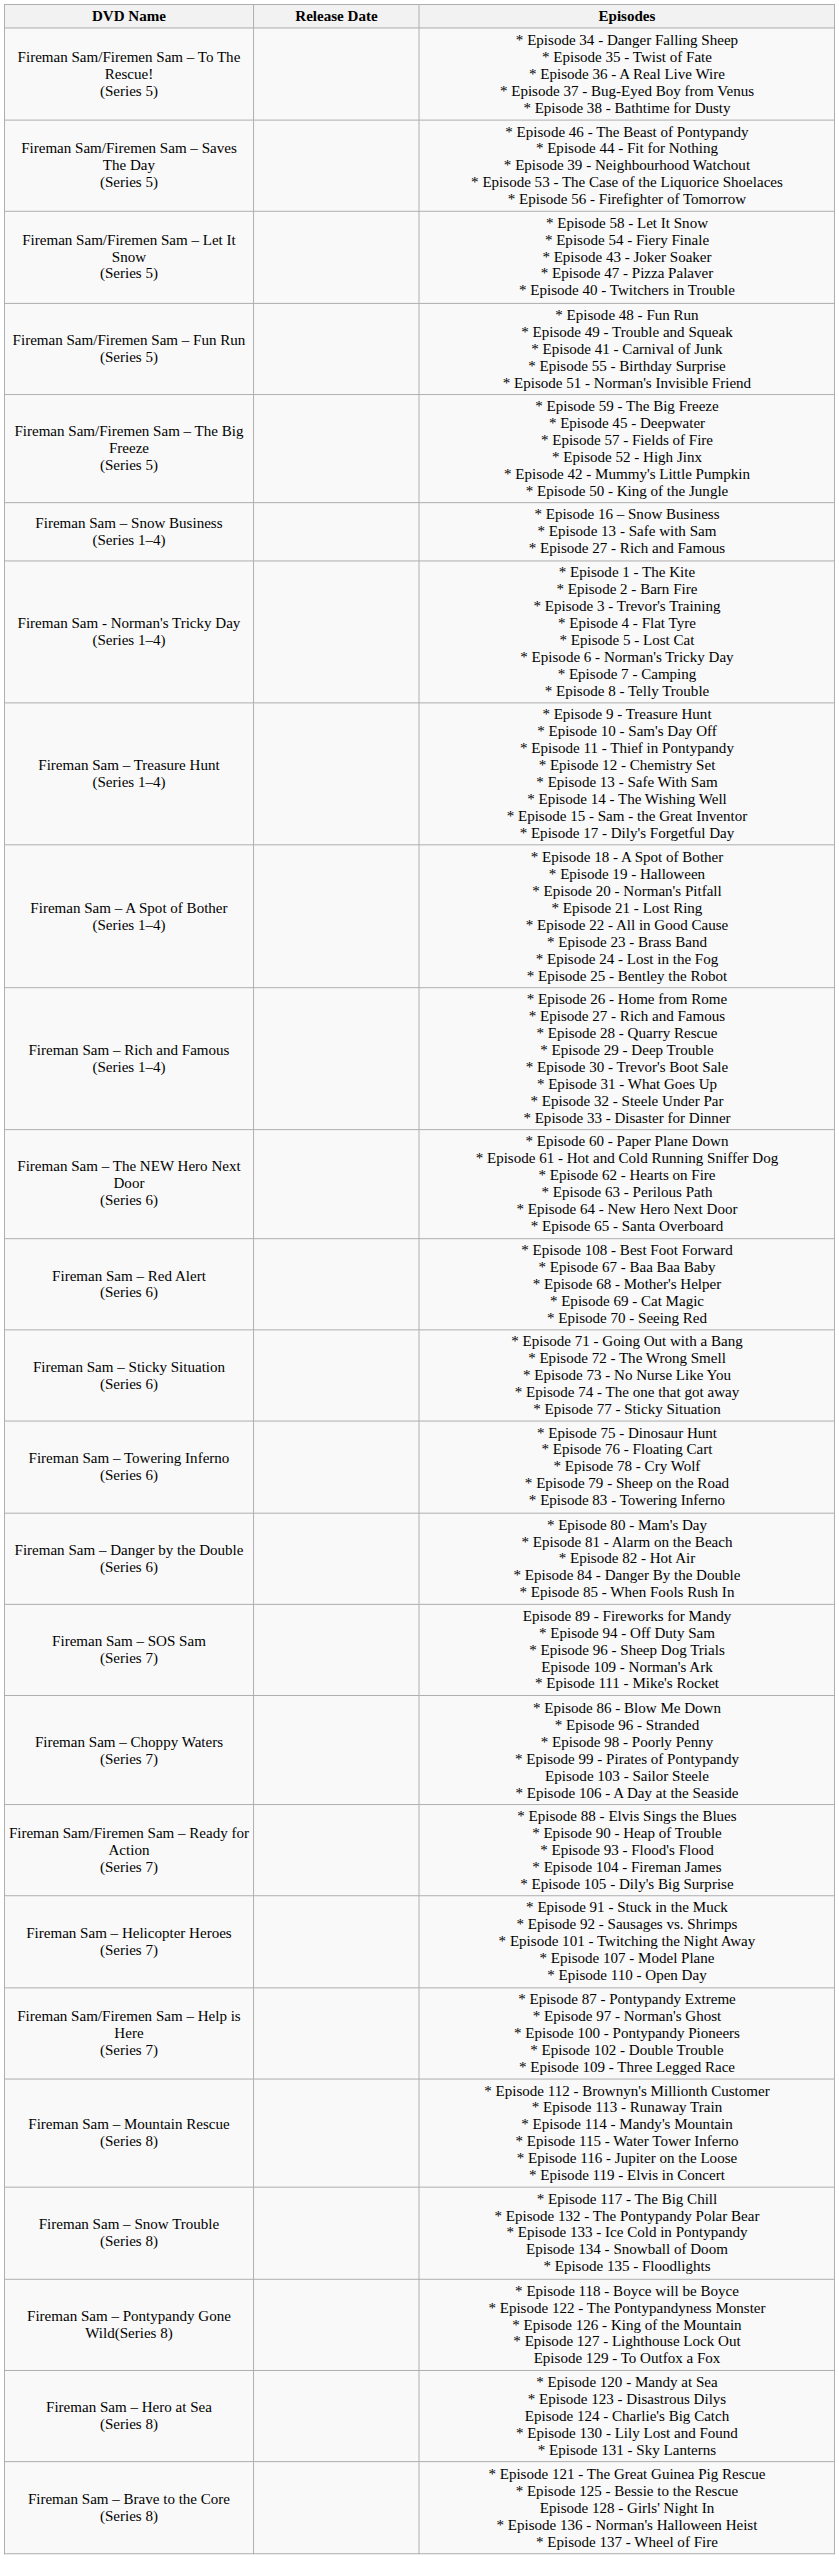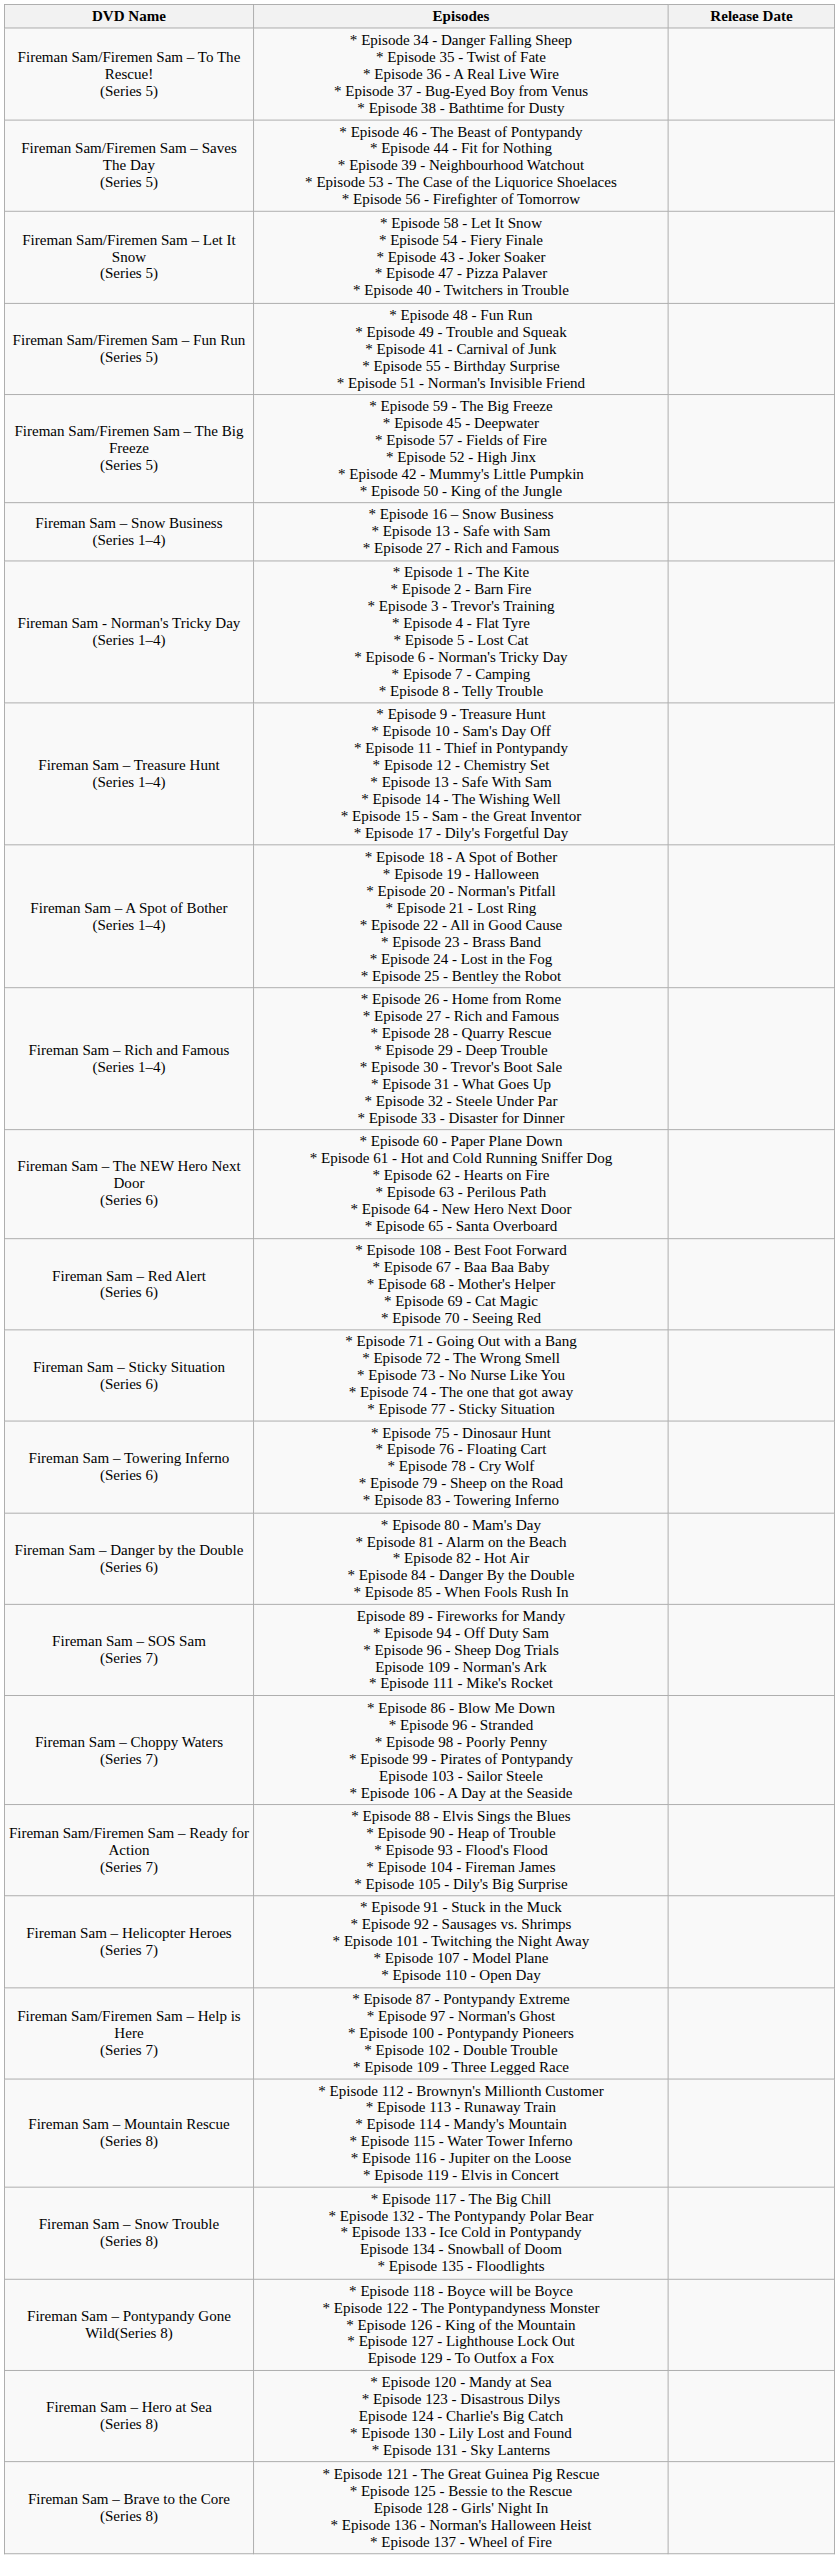 <table class="wikitable" style="text-align:center; width:100%;">
 <tr>
 <th width="30%">DVD Name</th>
+<th width="50%">Episodes</th>
 <th width="20%">Release Date</th>
-<th width="50%">Episodes</th>
 </tr>
 <tr>
 <td>Fireman Sam/Firemen Sam – To The Rescue! <br>(Series 5)</td>
+<td>* Episode 34 - Danger Falling Sheep <br> * Episode 35 - Twist of Fate <br> * Episode 36 - A Real Live Wire <br> * Episode 37 - Bug-Eyed Boy from Venus <br> * Episode 38 - Bathtime for Dusty</td>
 <td></td>
-<td>* Episode 34 - Danger Falling Sheep <br> * Episode 35 - Twist of Fate <br> * Episode 36 - A Real Live Wire <br> * Episode 37 - Bug-Eyed Boy from Venus <br> * Episode 38 - Bathtime for Dusty</td>
 </tr>
 <tr>
 <td>Fireman Sam/Firemen Sam – Saves The Day <br>(Series 5)</td>
+<td>* Episode 46 - The Beast of Pontypandy<br> * Episode 44 - Fit for Nothing<br> * Episode 39 - Neighbourhood Watchout<br> * Episode 53 - The Case of the Liquorice Shoelaces<br> * Episode 56 - Firefighter of Tomorrow</td>
 <td></td>
-<td>* Episode 46 - The Beast of Pontypandy<br> * Episode 44 - Fit for Nothing<br> * Episode 39 - Neighbourhood Watchout<br> * Episode 53 - The Case of the Liquorice Shoelaces<br> * Episode 56 - Firefighter of Tomorrow</td>
 </tr>
 <tr>
 <td>Fireman Sam/Firemen Sam – Let It Snow <br>(Series 5)</td>
+<td>* Episode 58 - Let It Snow <br> * Episode 54 - Fiery Finale <br> * Episode 43 - Joker Soaker <br> * Episode 47 - Pizza Palaver <br> * Episode 40 - Twitchers in Trouble <br></td>
 <td></td>
-<td>* Episode 58 - Let It Snow <br> * Episode 54 - Fiery Finale <br> * Episode 43 - Joker Soaker <br> * Episode 47 - Pizza Palaver <br> * Episode 40 - Twitchers in Trouble <br></td>
 </tr>
 <tr>
 <td>Fireman Sam/Firemen Sam – Fun Run <br>(Series 5)</td>
+<td>* Episode 48 - Fun Run<br>* Episode 49 - Trouble and Squeak<br>* Episode 41 - Carnival of Junk<br>* Episode 55 - Birthday Surprise<br>* Episode 51 - Norman's Invisible Friend<br></td>
 <td></td>
-<td>* Episode 48 - Fun Run<br>* Episode 49 - Trouble and Squeak<br>* Episode 41 - Carnival of Junk<br>* Episode 55 - Birthday Surprise<br>* Episode 51 - Norman's Invisible Friend<br></td>
 </tr>
 <tr>
 <td>Fireman Sam/Firemen Sam – The Big Freeze <br>(Series 5)</td>
+<td>* Episode 59 - The Big Freeze<br> * Episode 45 - Deepwater<br> * Episode 57 - Fields of Fire<br> * Episode 52 - High Jinx<br> * Episode 42 - Mummy's Little Pumpkin<br> * Episode 50 - King of the Jungle</td>
 <td></td>
-<td>* Episode 59 - The Big Freeze<br> * Episode 45 - Deepwater<br> * Episode 57 - Fields of Fire<br> * Episode 52 - High Jinx<br> * Episode 42 - Mummy's Little Pumpkin<br> * Episode 50 - King of the Jungle</td>
 </tr>
 <tr>
 <td>Fireman Sam – Snow Business <br>(Series 1–4)</td>
+<td>* Episode 16 – Snow Business<br> * Episode 13 - Safe with Sam<br> * Episode 27 - Rich and Famous<br></td>
 <td></td>
-<td>* Episode 16 – Snow Business<br> * Episode 13 - Safe with Sam<br> * Episode 27 - Rich and Famous<br></td>
 </tr>
 <tr>
 <td>Fireman Sam - Norman's Tricky Day <br>(Series 1–4)</td>
+<td>* Episode 1 - The Kite<br> * Episode 2 - Barn Fire <br> * Episode 3 - Trevor's Training<br> * Episode 4 - Flat Tyre<br> * Episode 5 - Lost Cat<br> * Episode 6 - Norman's Tricky Day<br> * Episode 7 - Camping<br> * Episode 8 - Telly Trouble<br></td>
 <td></td>
-<td>* Episode 1 - The Kite<br> * Episode 2 - Barn Fire <br> * Episode 3 - Trevor's Training<br> * Episode 4 - Flat Tyre<br> * Episode 5 - Lost Cat<br> * Episode 6 - Norman's Tricky Day<br> * Episode 7 - Camping<br> * Episode 8 - Telly Trouble<br></td>
 </tr>
 <tr>
 <td>Fireman Sam – Treasure Hunt <br>(Series 1–4)</td>
+<td>* Episode 9 - Treasure Hunt <br> * Episode 10 - Sam's Day Off <br> * Episode 11 - Thief in Pontypandy <br> * Episode 12 - Chemistry Set <br> * Episode 13 - Safe With Sam <br> * Episode 14 - The Wishing Well <br> * Episode 15 -  Sam - the Great Inventor<br>* Episode 17 - Dily's Forgetful Day</td>
 <td></td>
-<td>* Episode 9 - Treasure Hunt <br> * Episode 10 - Sam's Day Off <br> * Episode 11 - Thief in Pontypandy <br> * Episode 12 - Chemistry Set <br> * Episode 13 - Safe With Sam <br> * Episode 14 - The Wishing Well <br> * Episode 15 -  Sam - the Great Inventor<br>* Episode 17 - Dily's Forgetful Day</td>
 </tr>
 <tr>
 <td>Fireman Sam – A Spot of Bother <br>(Series 1–4)</td>
+<td>* Episode 18 - A Spot of Bother <br> * Episode 19 - Halloween <br> * Episode 20 - Norman's Pitfall <br> * Episode 21 - Lost Ring <br> * Episode 22 - All in Good Cause <br> * Episode 23 - Brass Band <br> * Episode 24 - Lost in the Fog <br> * Episode 25 - Bentley the Robot</td>
 <td></td>
-<td>* Episode 18 - A Spot of Bother <br> * Episode 19 - Halloween <br> * Episode 20 - Norman's Pitfall <br> * Episode 21 - Lost Ring <br> * Episode 22 - All in Good Cause <br> * Episode 23 - Brass Band <br> * Episode 24 - Lost in the Fog <br> * Episode 25 - Bentley the Robot</td>
 </tr>
 <tr>
 <td>Fireman Sam – Rich and Famous <br>(Series 1–4)</td>
+<td>* Episode 26 - Home from Rome <br> * Episode 27 - Rich and Famous <br> * Episode 28 - Quarry Rescue <br> * Episode 29 - Deep Trouble <br> * Episode 30 - Trevor's Boot Sale <br> * Episode 31 - What Goes Up <br> * Episode 32 - Steele Under Par <br> * Episode 33 - Disaster for Dinner</td>
 <td></td>
-<td>* Episode 26 - Home from Rome <br> * Episode 27 - Rich and Famous <br> * Episode 28 - Quarry Rescue <br> * Episode 29 - Deep Trouble <br> * Episode 30 - Trevor's Boot Sale <br> * Episode 31 - What Goes Up <br> * Episode 32 - Steele Under Par <br> * Episode 33 - Disaster for Dinner</td>
 </tr>
 <tr>
 <td>Fireman Sam – The NEW Hero Next Door <br>(Series 6)</td>
+<td>* Episode 60 - Paper Plane Down <br> * Episode 61 - Hot and Cold Running Sniffer Dog <br> * Episode 62 - Hearts on Fire <br> * Episode 63 - Perilous Path <br> * Episode 64 - New Hero Next Door <br> * Episode 65 - Santa Overboard</td>
 <td></td>
-<td>* Episode 60 - Paper Plane Down <br> * Episode 61 - Hot and Cold Running Sniffer Dog <br> * Episode 62 - Hearts on Fire <br> * Episode 63 - Perilous Path <br> * Episode 64 - New Hero Next Door <br> * Episode 65 - Santa Overboard</td>
 </tr>
 <tr>
 <td>Fireman Sam – Red Alert <br>(Series 6)</td>
+<td>* Episode 108 - Best Foot Forward<br> * Episode 67 - Baa Baa Baby<br> * Episode 68 - Mother's Helper<br> * Episode 69 - Cat Magic<br> * Episode 70 - Seeing Red</td>
 <td></td>
-<td>* Episode 108 - Best Foot Forward<br> * Episode 67 - Baa Baa Baby<br> * Episode 68 - Mother's Helper<br> * Episode 69 - Cat Magic<br> * Episode 70 - Seeing Red</td>
 </tr>
 <tr>
 <td>Fireman Sam – Sticky Situation <br>(Series 6)</td>
+<td>* Episode 71 - Going Out with a Bang<br> * Episode 72 - The Wrong Smell<br> * Episode 73 - No Nurse Like You<br> * Episode 74 - The one that got away <br> * Episode 77 - Sticky Situation<br></td>
 <td></td>
-<td>* Episode 71 - Going Out with a Bang<br> * Episode 72 - The Wrong Smell<br> * Episode 73 - No Nurse Like You<br> * Episode 74 - The one that got away <br> * Episode 77 - Sticky Situation<br></td>
 </tr>
 <tr>
 <td>Fireman Sam – Towering Inferno <br>(Series 6)</td>
+<td>* Episode 75 - Dinosaur Hunt <br> * Episode 76 - Floating Cart <br> * Episode 78 - Cry Wolf <br> * Episode 79 - Sheep on the Road <br> * Episode 83 - Towering Inferno</td>
 <td></td>
-<td>* Episode 75 - Dinosaur Hunt <br> * Episode 76 - Floating Cart <br> * Episode 78 - Cry Wolf <br> * Episode 79 - Sheep on the Road <br> * Episode 83 - Towering Inferno</td>
 </tr>
 <tr>
 <td>Fireman Sam – Danger by the Double <br>(Series 6)</td>
+<td>* Episode 80 - Mam's Day <br> * Episode 81 - Alarm on the Beach <br> * Episode 82 - Hot Air <br> * Episode 84 - Danger By the Double <br> * Episode 85 - When Fools Rush In</td>
 <td></td>
-<td>* Episode 80 - Mam's Day <br> * Episode 81 - Alarm on the Beach <br> * Episode 82 - Hot Air <br> * Episode 84 - Danger By the Double <br> * Episode 85 - When Fools Rush In</td>
 </tr>
 <tr>
 <td>Fireman Sam – SOS Sam <br>(Series 7)</td>
+<td>Episode 89 - Fireworks for Mandy <br> * Episode 94 - Off Duty Sam <br> * Episode 96 - Sheep Dog Trials <br> Episode 109 - Norman's Ark <br> * Episode 111 - Mike's Rocket</td>
 <td></td>
-<td>Episode 89 - Fireworks for Mandy <br> * Episode 94 - Off Duty Sam <br> * Episode 96 - Sheep Dog Trials <br> Episode 109 - Norman's Ark <br> * Episode 111 - Mike's Rocket</td>
 </tr>
 <tr>
 <td>Fireman Sam – Choppy Waters <br>(Series 7)</td>
+<td>* Episode 86 - Blow Me Down <br> * Episode 96 - Stranded <br> * Episode 98 - Poorly Penny <br> * Episode 99 - Pirates of Pontypandy <br> Episode 103 - Sailor Steele <br> * Episode 106 - A Day at the Seaside</td>
 <td></td>
-<td>* Episode 86 - Blow Me Down <br> * Episode 96 - Stranded <br> * Episode 98 - Poorly Penny <br> * Episode 99 - Pirates of Pontypandy <br> Episode 103 - Sailor Steele <br> * Episode 106 - A Day at the Seaside</td>
 </tr>
 <tr>
 <td>Fireman Sam/Firemen Sam – Ready for Action <br>(Series 7)</td>
+<td>* Episode 88 - Elvis Sings the Blues <br> * Episode 90 - Heap of Trouble <br> * Episode 93 - Flood's Flood <br> * Episode 104 - Fireman James <br> * Episode 105 - Dily's Big Surprise</td>
 <td></td>
-<td>* Episode 88 - Elvis Sings the Blues <br> * Episode 90 - Heap of Trouble <br> * Episode 93 - Flood's Flood <br> * Episode 104 - Fireman James <br> * Episode 105 - Dily's Big Surprise</td>
 </tr>
 <tr>
 <td>Fireman Sam – Helicopter Heroes <br>(Series 7)</td>
+<td>* Episode 91 - Stuck in the Muck <br> * Episode 92 - Sausages vs. Shrimps <br> * Episode 101 - Twitching the Night Away <br> * Episode 107 - Model Plane <br> * Episode 110 - Open Day</td>
 <td></td>
-<td>* Episode 91 - Stuck in the Muck <br> * Episode 92 - Sausages vs. Shrimps <br> * Episode 101 - Twitching the Night Away <br> * Episode 107 - Model Plane <br> * Episode 110 - Open Day</td>
 </tr>
 <tr>
 <td>Fireman Sam/Firemen Sam – Help is Here <br>(Series 7)</td>
+<td>* Episode 87 - Pontypandy Extreme <br> * Episode 97 - Norman's Ghost <br> * Episode 100 - Pontypandy Pioneers <br> * Episode 102 - Double Trouble <br> * Episode 109 - Three Legged Race</td>
 <td></td>
-<td>* Episode 87 - Pontypandy Extreme <br> * Episode 97 - Norman's Ghost <br> * Episode 100 - Pontypandy Pioneers <br> * Episode 102 - Double Trouble <br> * Episode 109 - Three Legged Race</td>
 </tr>
 <tr>
 <td>Fireman Sam – Mountain Rescue <br>(Series 8)</td>
+<td>* Episode 112 - Brownyn's Millionth Customer<br> * Episode 113 - Runaway Train<br> * Episode 114 - Mandy's Mountain<br> * Episode 115 - Water Tower Inferno<br> * Episode 116 - Jupiter on the Loose<br> * Episode 119 - Elvis in Concert</td>
 <td></td>
-<td>* Episode 112 - Brownyn's Millionth Customer<br> * Episode 113 - Runaway Train<br> * Episode 114 - Mandy's Mountain<br> * Episode 115 - Water Tower Inferno<br> * Episode 116 - Jupiter on the Loose<br> * Episode 119 - Elvis in Concert</td>
 </tr>
 <tr>
 <td>Fireman Sam – Snow Trouble <br>(Series 8)</td>
+<td>* Episode 117 - The Big Chill <br> * Episode 132 - The Pontypandy Polar Bear <br> * Episode 133 - Ice Cold in Pontypandy <br> Episode 134 - Snowball of Doom <br> * Episode 135 - Floodlights</td>
 <td></td>
-<td>* Episode 117 - The Big Chill <br> * Episode 132 - The Pontypandy Polar Bear <br> * Episode 133 - Ice Cold in Pontypandy <br> Episode 134 - Snowball of Doom <br> * Episode 135 - Floodlights</td>
 </tr>
 <tr>
 <td>Fireman Sam – Pontypandy Gone Wild(Series 8)</td>
+<td>* Episode 118 - Boyce will be Boyce <br> * Episode 122 - The Pontypandyness Monster <br> * Episode 126 - King of the Mountain <br> * Episode 127 - Lighthouse Lock Out <br> Episode 129 - To Outfox a Fox</td>
 <td></td>
-<td>* Episode 118 - Boyce will be Boyce <br> * Episode 122 - The Pontypandyness Monster <br> * Episode 126 - King of the Mountain <br> * Episode 127 - Lighthouse Lock Out <br> Episode 129 - To Outfox a Fox</td>
 </tr>
 <tr>
 <td>Fireman Sam – Hero at Sea <br>(Series 8)</td>
+<td>* Episode 120 - Mandy at Sea <br> * Episode 123 - Disastrous Dilys <br> Episode 124 - Charlie's Big Catch <br> * Episode 130 - Lily Lost and Found <br> * Episode 131 - Sky Lanterns</td>
 <td></td>
-<td>* Episode 120 - Mandy at Sea <br> * Episode 123 - Disastrous Dilys <br> Episode 124 - Charlie's Big Catch <br> * Episode 130 - Lily Lost and Found <br> * Episode 131 - Sky Lanterns</td>
 </tr>
 <tr>
 <td>Fireman Sam – Brave to the Core <br>(Series 8)</td>
+<td>* Episode 121 - The Great Guinea Pig Rescue <br> * Episode 125 - Bessie to the Rescue <br> Episode 128 - Girls' Night In <br> * Episode 136 - Norman's Halloween Heist <br> * Episode 137 - Wheel of Fire</td>
 <td></td>
-<td>* Episode 121 - The Great Guinea Pig Rescue <br> * Episode 125 - Bessie to the Rescue <br> Episode 128 - Girls' Night In <br> * Episode 136 - Norman's Halloween Heist <br> * Episode 137 - Wheel of Fire</td>
 </tr>
 </table>
